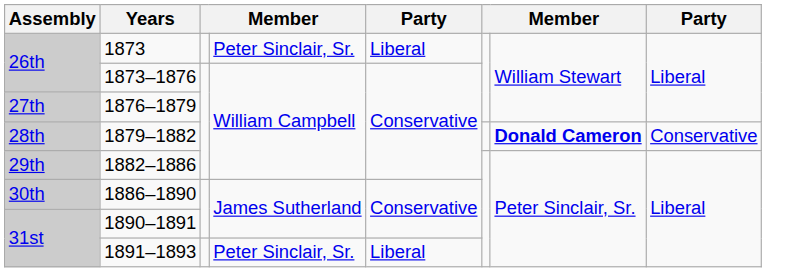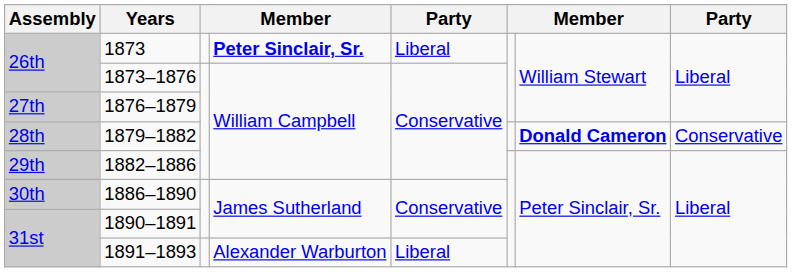 <table class="wikitable">
 <tr>
 <th>Assembly</th>
 <th>Years</th>
 <th colspan="2">Member</th>
 <th>Party</th>
 <th colspan="2">Member</th>
 <th>Party</th>
 </tr>
 <tr>
 <td bgcolor="CCCCCC" rowspan="2"><a href='#'>26th</a></td>
 <td>1873</td>
 <td></td>
-<td><a href='#'>Peter Sinclair, Sr.</a></td>
+<td><strong><a href='#'>Peter Sinclair, Sr.</a></strong></td>
 <td><a href='#'>Liberal</a></td>
 <td rowspan="3" ></td>
 <td rowspan="3"><a href='#'>William Stewart</a></td>
 <td rowspan="3"><a href='#'>Liberal</a></td>
 </tr>
 <tr>
 <td>1873–1876</td>
 <td rowspan="4" ></td>
 <td rowspan="4"><a href='#'>William Campbell</a></td>
 <td rowspan="4"><a href='#'>Conservative</a></td>
 </tr>
 <tr>
 <td bgcolor="CCCCCC"><a href='#'>27th</a></td>
 <td>1876–1879</td>
 </tr>
 <tr>
 <td bgcolor="CCCCCC"><a href='#'>28th</a></td>
 <td>1879–1882</td>
 <td></td>
 <td><strong><a href='#'>Donald Cameron</a></strong></td>
 <td><a href='#'>Conservative</a></td>
 </tr>
 <tr>
 <td bgcolor="CCCCCC"><a href='#'>29th</a></td>
 <td>1882–1886</td>
 <td rowspan="4" ></td>
 <td rowspan="4"><a href='#'>Peter Sinclair, Sr.</a></td>
 <td rowspan="4"><a href='#'>Liberal</a></td>
 </tr>
 <tr>
 <td bgcolor="CCCCCC"><a href='#'>30th</a></td>
 <td>1886–1890</td>
 <td rowspan="2" ></td>
 <td rowspan="2"><a href='#'>James Sutherland</a></td>
 <td rowspan="2"><a href='#'>Conservative</a></td>
 </tr>
 <tr>
 <td bgcolor="CCCCCC" rowspan="2"><a href='#'>31st</a></td>
 <td>1890–1891</td>
 </tr>
 <tr>
 <td>1891–1893</td>
 <td></td>
-<td><a href='#'>Peter Sinclair, Sr.</a></td>
+<td><a href='#'>Alexander Warburton</a></td>
 <td><a href='#'>Liberal</a></td>
 </tr>
 </table>
